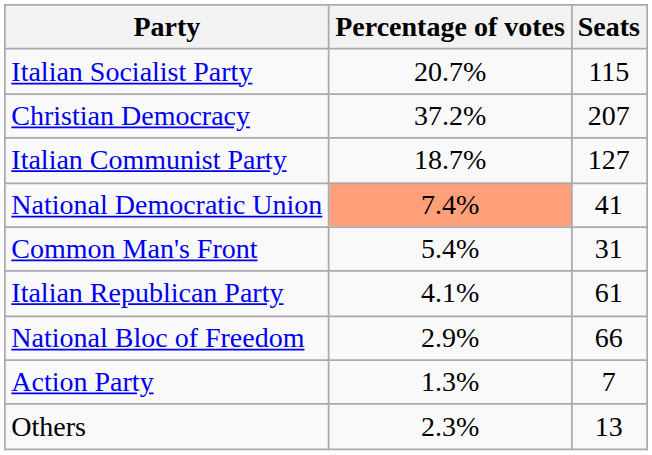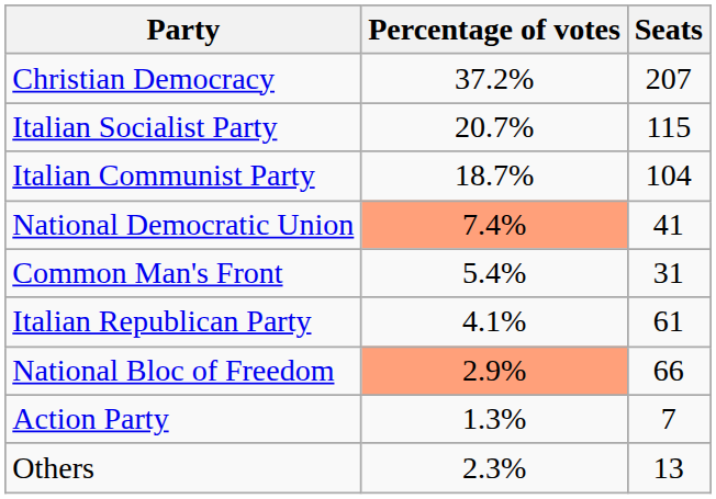 <table class="wikitable" style="text-align:center;">
 <tr>
 <th align=left>Party</th>
 <th>Percentage of votes</th>
 <th>Seats</th>
 </tr>
 <tr>
+<td align=left><a href='#'>Christian Democracy</a></td>
+<td>37.2%</td>
+<td>207</td>
+</tr>
+<tr>
 <td align=left><a href='#'>Italian Socialist Party</a></td>
 <td>20.7%</td>
 <td>115</td>
 </tr>
 <tr>
-<td align=left><a href='#'>Christian Democracy</a></td>
-<td>37.2%</td>
-<td>207</td>
-</tr>
-<tr>
 <td align=left><a href='#'>Italian Communist Party</a></td>
 <td>18.7%</td>
-<td>127</td>
+<td>104</td>
 </tr>
 <tr>
 <td align=left><a href='#'>National Democratic Union</a></td>
 <td style="background: lightsalmon;">7.4%</td>
 <td>41</td>
 </tr>
 <tr>
 <td align=left><a href='#'>Common Man's Front</a></td>
 <td>5.4%</td>
 <td>31</td>
 </tr>
 <tr>
 <td align=left><a href='#'>Italian Republican Party</a></td>
 <td>4.1%</td>
 <td>61</td>
 </tr>
 <tr>
 <td align=left><a href='#'>National Bloc of Freedom</a></td>
-<td>2.9%</td>
+<td style="background: lightsalmon;">2.9%</td>
 <td>66</td>
 </tr>
 <tr>
 <td align=left><a href='#'>Action Party</a></td>
 <td>1.3%</td>
 <td>7</td>
 </tr>
 <tr>
 <td align=left>Others</td>
 <td>2.3%</td>
 <td>13</td>
 </tr>
 </table>
